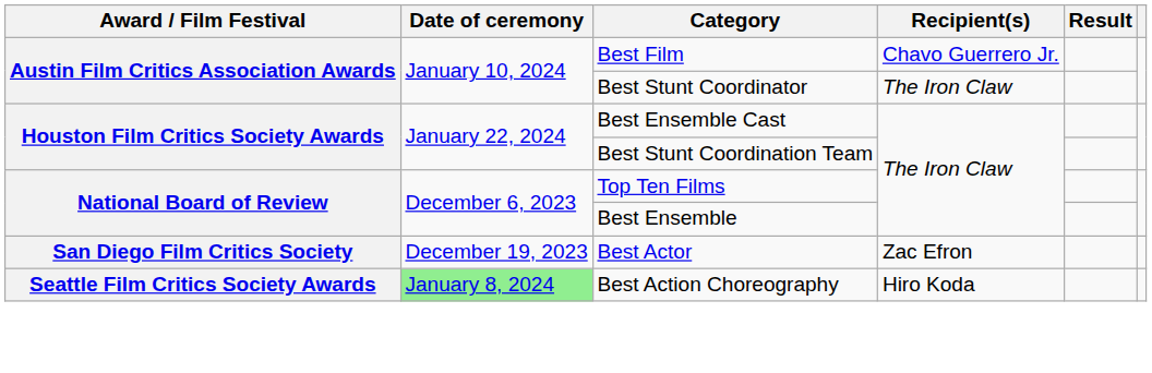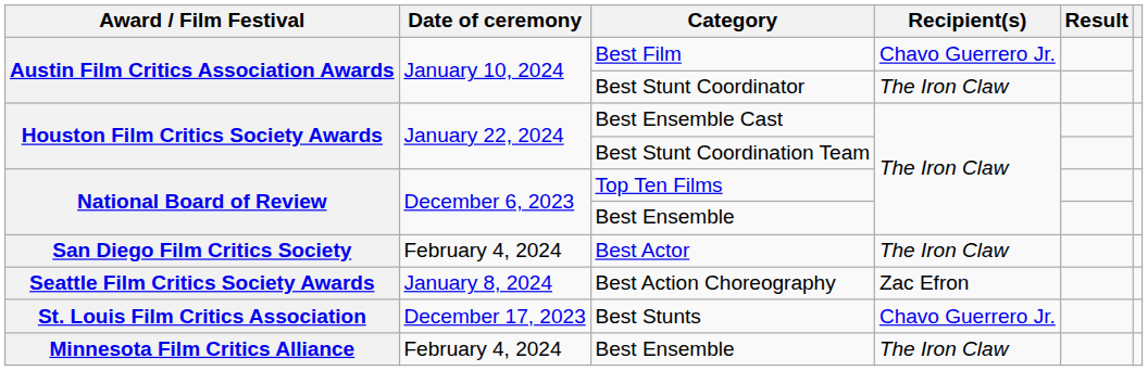 <table class="wikitable sortable plainrowheaders">
 <tr>
 <th scope="col">Award / Film Festival</th>
 <th scope="col">Date of ceremony</th>
 <th scope="col">Category</th>
 <th scope="col">Recipient(s)</th>
 <th scope="col">Result</th>
 <th scope="col" class="unsortable"></th>
 </tr>
 <tr>
 <th rowspan="2" scope="row"><a href='#'>Austin Film Critics Association Awards</a></th>
 <td rowspan="2"><a href='#'>January 10, 2024</a></td>
 <td><a href='#'>Best Film</a></td>
 <td><a href='#'>Chavo Guerrero Jr.</a></td>
 <td></td>
 <td rowspan="2"></td>
 </tr>
 <tr>
 <td>Best Stunt Coordinator</td>
 <td><em>The Iron Claw</em></td>
 <td></td>
 </tr>
 <tr>
 <th rowspan="2" scope="row"><a href='#'>Houston Film Critics Society Awards</a></th>
 <td rowspan="2"><a href='#'>January 22, 2024</a></td>
 <td>Best Ensemble Cast</td>
 <td rowspan="4"><em>The Iron Claw</em></td>
 <td></td>
 <td rowspan="2"></td>
 </tr>
 <tr>
 <td>Best Stunt Coordination Team</td>
 <td></td>
 </tr>
 <tr>
 <th rowspan="2" scope="row"><a href='#'>National Board of Review</a></th>
 <td rowspan="2"><a href='#'>December 6, 2023</a></td>
 <td><a href='#'>Top Ten Films</a></td>
 <td></td>
 <td rowspan="2"></td>
 </tr>
 <tr>
 <td>Best Ensemble</td>
 <td></td>
 </tr>
 <tr>
 <th scope="row"><a href='#'>San Diego Film Critics Society</a></th>
-<td><a href='#'>December 19, 2023</a></td>
+<td>February 4, 2024</td>
 <td><a href='#'>Best Actor</a></td>
+<td><em>The Iron Claw</em></td>
+<td></td>
+<td></td>
+</tr>
+<tr>
+<th scope="row"><a href='#'>Seattle Film Critics Society Awards</a></th>
+<td><a href='#'>January 8, 2024</a></td>
+<td>Best Action Choreography</td>
 <td>Zac Efron</td>
 <td></td>
 <td></td>
 </tr>
 <tr>
-<th scope="row"><a href='#'>Seattle Film Critics Society Awards</a></th>
-<td style="background: lightgreen;"><a href='#'>January 8, 2024</a></td>
-<td>Best Action Choreography</td>
-<td>Hiro Koda</td>
+<th scope="row"><a href='#'>St. Louis Film Critics Association</a></th>
+<td><a href='#'>December 17, 2023</a></td>
+<td>Best Stunts</td>
+<td><a href='#'>Chavo Guerrero Jr.</a></td>
+<td></td>
+<td></td>
+</tr>
+<tr>
+<th scope="row"><a href='#'>Minnesota Film Critics Alliance</a></th>
+<td>February 4, 2024</td>
+<td>Best Ensemble</td>
+<td><em>The Iron Claw</em></td>
 <td></td>
 <td></td>
 </tr>
 </table>
